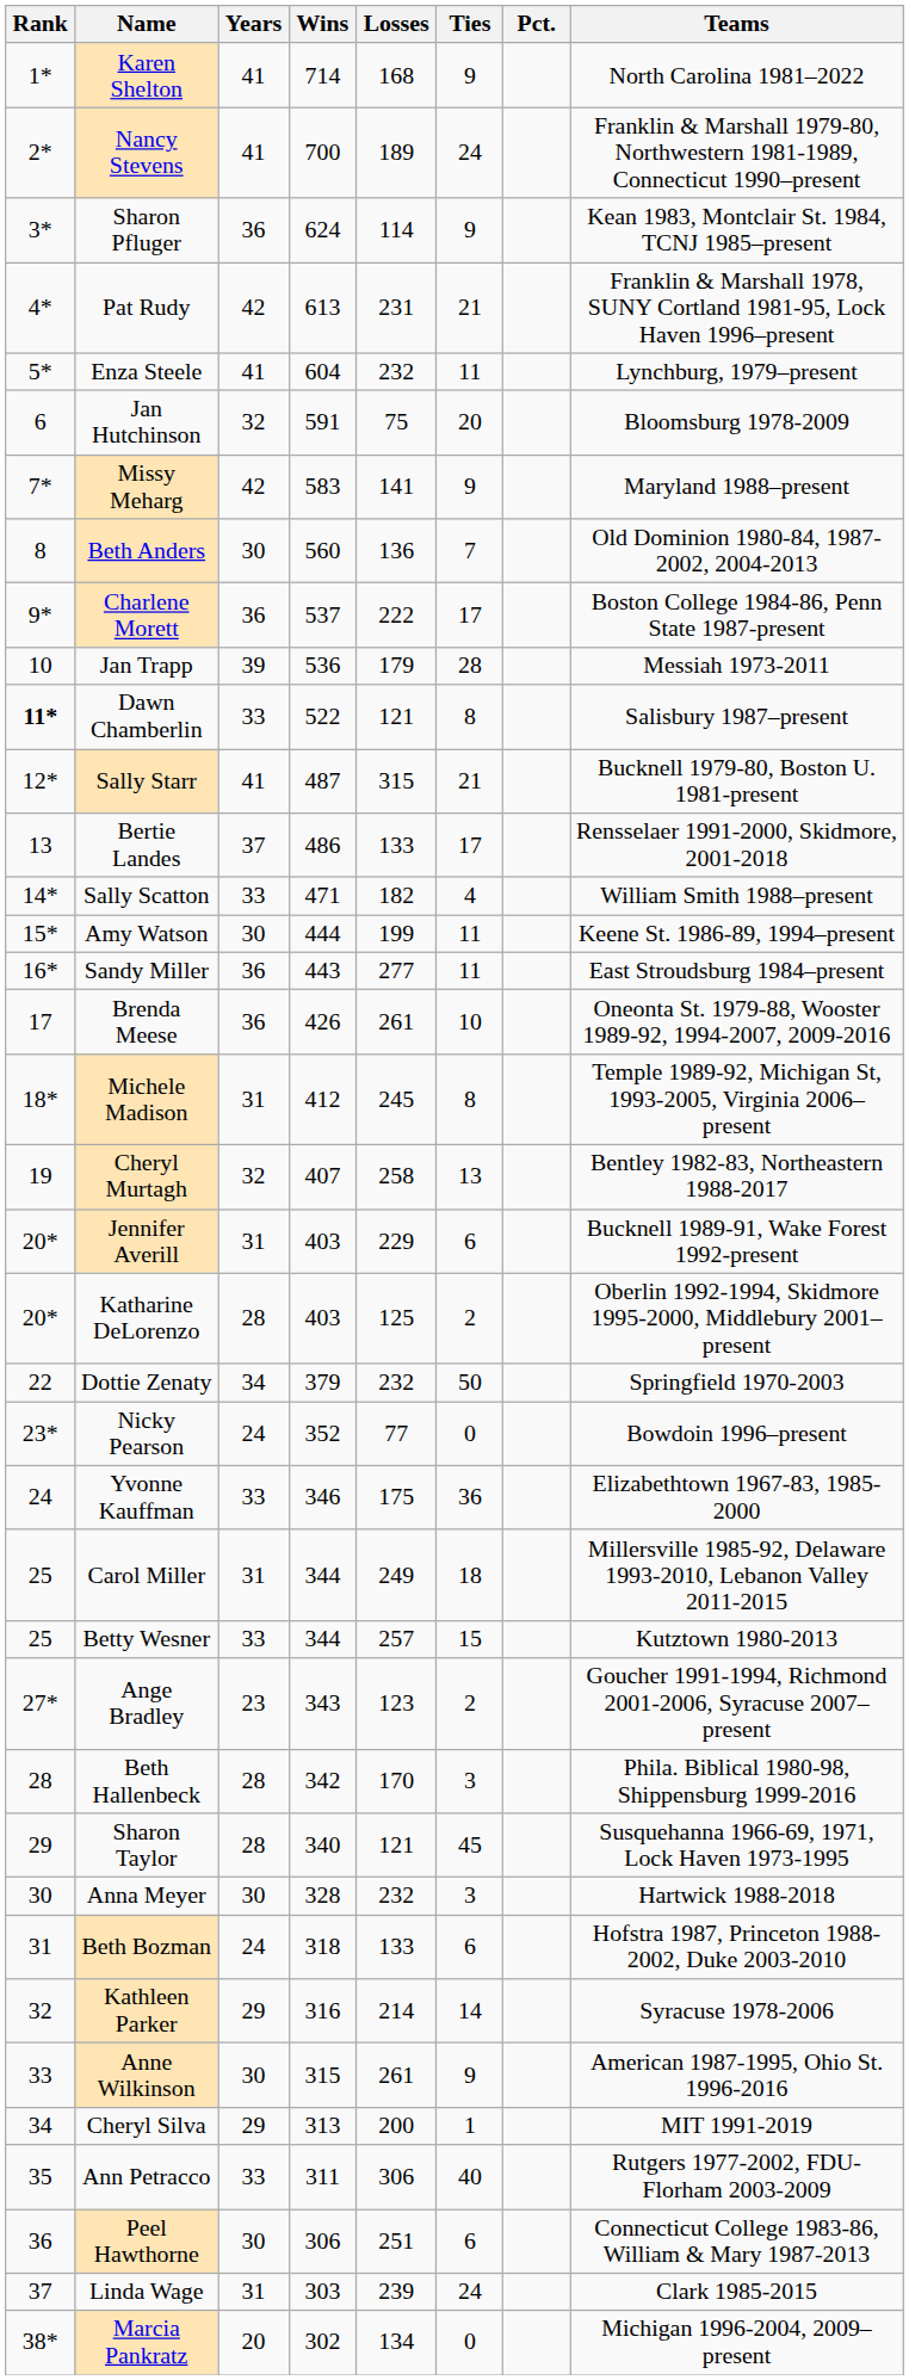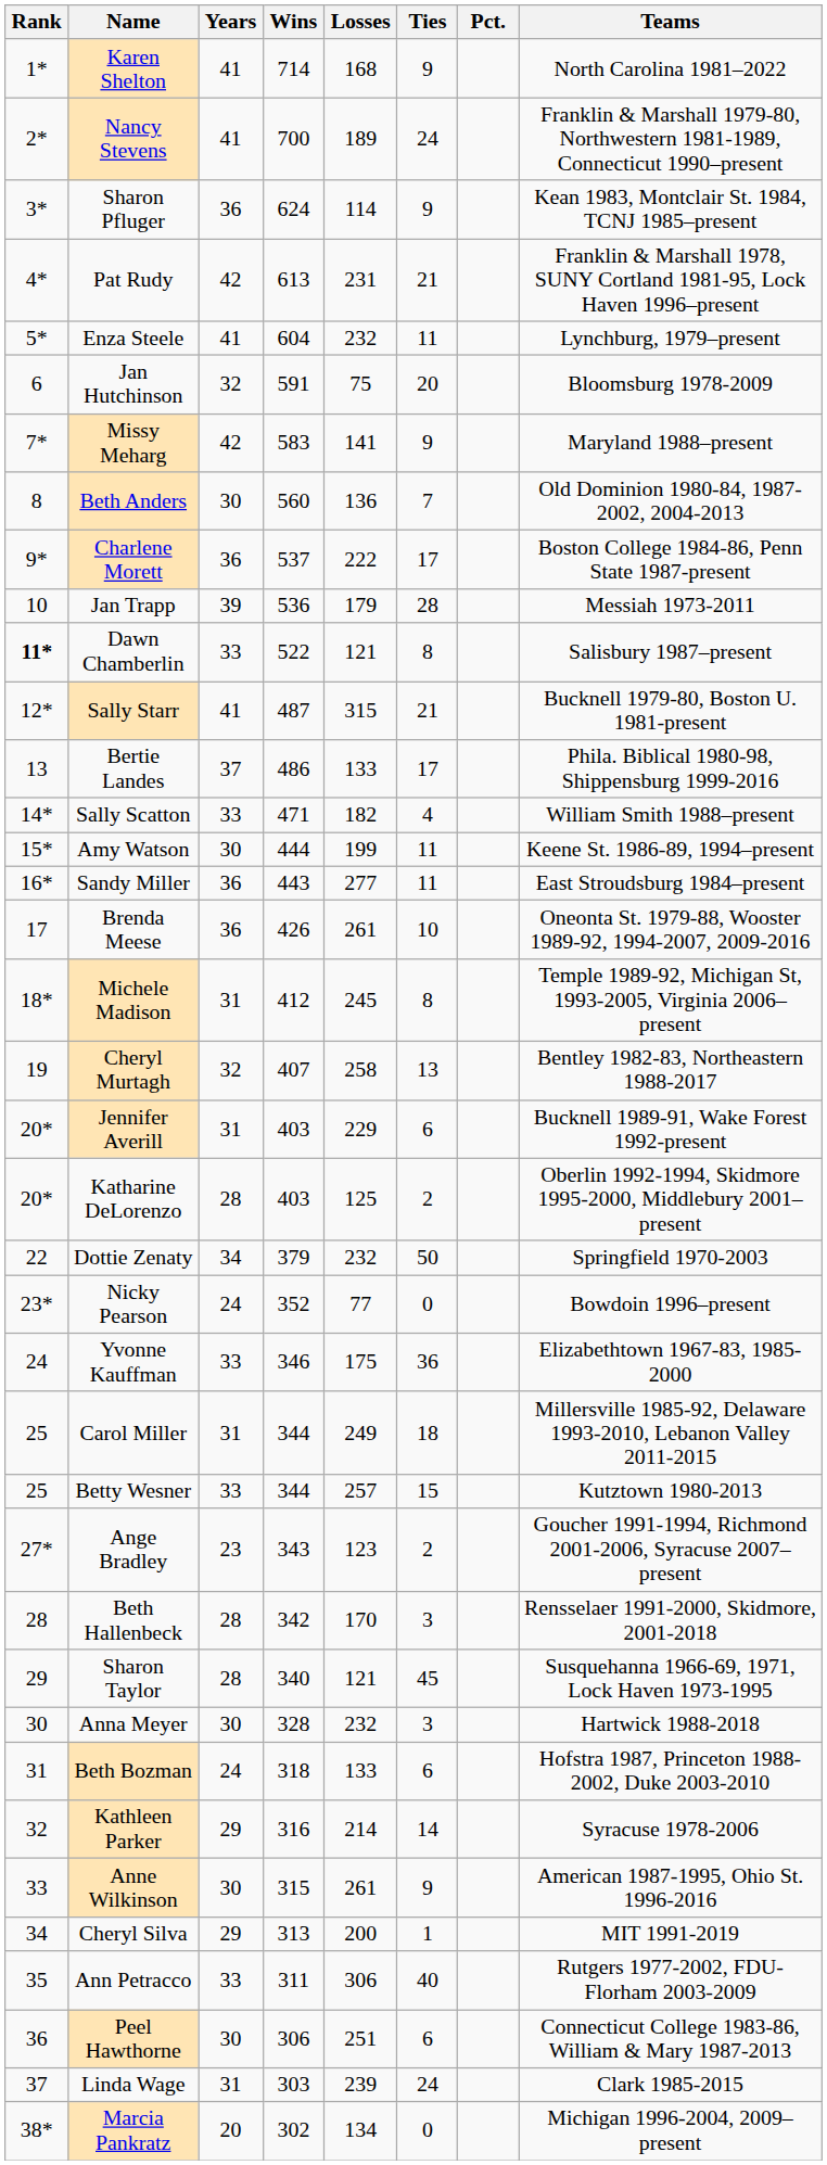 <table class="wikitable sortable">
 <tr>
 <th bgcolor="#DDDDFF" width="6%">Rank</th>
 <th bgcolor="#DDDDFF" width="15%">Name</th>
 <th bgcolor="#DDDDFF" width="7%">Years</th>
 <th bgcolor="#DDDDFF" width="7%">Wins</th>
 <th bgcolor="#DDDDFF" width="7%">Losses</th>
 <th bgcolor="#DDDDFF" width="7%">Ties</th>
 <th bgcolor="#DDDDFF" width="7%">Pct.</th>
 <th bgcolor="#DDDDFF" width="35%">Teams</th>
 </tr>
 <tr align="center">
 <td>1*</td>
 <td bgcolor="#FFE5B4"><a href='#'>Karen Shelton</a></td>
 <td>41</td>
 <td>714</td>
 <td>168</td>
 <td>9</td>
 <td></td>
 <td>North Carolina 1981–2022</td>
 </tr>
 <tr align="center">
 <td>2*</td>
 <td bgcolor="#FFE5B4"><a href='#'>Nancy Stevens</a></td>
 <td>41</td>
 <td>700</td>
 <td>189</td>
 <td>24</td>
 <td></td>
 <td>Franklin & Marshall 1979-80, Northwestern 1981-1989, Connecticut 1990–present</td>
 </tr>
 <tr align="center">
 <td>3*</td>
 <td>Sharon Pfluger</td>
 <td>36</td>
 <td>624</td>
 <td>114</td>
 <td>9</td>
 <td></td>
 <td>Kean 1983, Montclair St. 1984, TCNJ 1985–present</td>
 </tr>
 <tr align="center">
 <td>4*</td>
 <td>Pat Rudy</td>
 <td>42</td>
 <td>613</td>
 <td>231</td>
 <td>21</td>
 <td></td>
 <td>Franklin & Marshall 1978, SUNY Cortland 1981-95, Lock Haven 1996–present</td>
 </tr>
 <tr align="center">
 <td>5*</td>
 <td>Enza Steele</td>
 <td>41</td>
 <td>604</td>
 <td>232</td>
 <td>11</td>
 <td></td>
 <td>Lynchburg, 1979–present</td>
 </tr>
 <tr align="center">
 <td>6</td>
 <td>Jan Hutchinson</td>
 <td>32</td>
 <td>591</td>
 <td>75</td>
 <td>20</td>
 <td></td>
 <td>Bloomsburg 1978-2009</td>
 </tr>
 <tr align="center">
 <td>7*</td>
 <td bgcolor=#FFE5B4>Missy Meharg</td>
 <td>42</td>
 <td>583</td>
 <td>141</td>
 <td>9</td>
 <td></td>
 <td>Maryland 1988–present</td>
 </tr>
 <tr align="center">
 <td>8</td>
 <td bgcolor=#FFE5B4><a href='#'>Beth Anders</a></td>
 <td>30</td>
 <td>560</td>
 <td>136</td>
 <td>7</td>
 <td></td>
 <td>Old Dominion 1980-84, 1987-2002, 2004-2013</td>
 </tr>
 <tr align="center">
 <td>9*</td>
 <td bgcolor=#FFE5B4><a href='#'>Charlene Morett</a></td>
 <td>36</td>
 <td>537</td>
 <td>222</td>
 <td>17</td>
 <td></td>
 <td>Boston College 1984-86, Penn State 1987-present</td>
 </tr>
 <tr align="center">
 <td>10</td>
 <td>Jan Trapp</td>
 <td>39</td>
 <td>536</td>
 <td>179</td>
 <td>28</td>
 <td></td>
 <td>Messiah 1973-2011</td>
 </tr>
 <tr align="center">
 <td><strong>11*</strong></td>
 <td>Dawn Chamberlin</td>
 <td>33</td>
 <td>522</td>
 <td>121</td>
 <td>8</td>
 <td></td>
 <td>Salisbury 1987–present</td>
 </tr>
 <tr align="center">
 <td>12*</td>
 <td bgcolor=#FFE5B4>Sally Starr</td>
 <td>41</td>
 <td>487</td>
 <td>315</td>
 <td>21</td>
 <td></td>
 <td>Bucknell 1979-80, Boston U. 1981-present</td>
 </tr>
 <tr align="center">
 <td>13</td>
 <td>Bertie Landes</td>
 <td>37</td>
 <td>486</td>
 <td>133</td>
 <td>17</td>
 <td></td>
-<td>Rensselaer 1991-2000, Skidmore, 2001-2018</td>
+<td>Phila. Biblical 1980-98, Shippensburg 1999-2016</td>
 </tr>
 <tr align="center">
 <td>14*</td>
 <td>Sally Scatton</td>
 <td>33</td>
 <td>471</td>
 <td>182</td>
 <td>4</td>
 <td></td>
 <td>William Smith 1988–present</td>
 </tr>
 <tr align="center">
 <td>15*</td>
 <td>Amy Watson</td>
 <td>30</td>
 <td>444</td>
 <td>199</td>
 <td>11</td>
 <td></td>
 <td>Keene St. 1986-89, 1994–present</td>
 </tr>
 <tr align="center">
 <td>16*</td>
 <td>Sandy Miller</td>
 <td>36</td>
 <td>443</td>
 <td>277</td>
 <td>11</td>
 <td></td>
 <td>East Stroudsburg 1984–present</td>
 </tr>
 <tr align="center">
 <td>17</td>
 <td>Brenda Meese</td>
 <td>36</td>
 <td>426</td>
 <td>261</td>
 <td>10</td>
 <td></td>
 <td>Oneonta St. 1979-88, Wooster 1989-92, 1994-2007, 2009-2016</td>
 </tr>
 <tr align="center">
 <td>18*</td>
 <td bgcolor=#FFE5B4>Michele Madison</td>
 <td>31</td>
 <td>412</td>
 <td>245</td>
 <td>8</td>
 <td></td>
 <td>Temple 1989-92, Michigan St, 1993-2005,  Virginia 2006–present</td>
 </tr>
 <tr align="center">
 <td>19</td>
 <td bgcolor=#FFE5B4>Cheryl Murtagh</td>
 <td>32</td>
 <td>407</td>
 <td>258</td>
 <td>13</td>
 <td></td>
 <td>Bentley 1982-83, Northeastern 1988-2017</td>
 </tr>
 <tr align="center">
 <td>20*</td>
 <td bgcolor=#FFE5B4>Jennifer Averill</td>
 <td>31</td>
 <td>403</td>
 <td>229</td>
 <td>6</td>
 <td></td>
 <td>Bucknell 1989-91, Wake Forest 1992-present</td>
 </tr>
 <tr align="center">
 <td>20*</td>
 <td>Katharine DeLorenzo</td>
 <td>28</td>
 <td>403</td>
 <td>125</td>
 <td>2</td>
 <td></td>
 <td>Oberlin 1992-1994, Skidmore 1995-2000, Middlebury 2001–present</td>
 </tr>
 <tr align="center">
 <td>22</td>
 <td>Dottie Zenaty</td>
 <td>34</td>
 <td>379</td>
 <td>232</td>
 <td>50</td>
 <td></td>
 <td>Springfield 1970-2003</td>
 </tr>
 <tr align="center">
 <td>23*</td>
 <td>Nicky Pearson</td>
 <td>24</td>
 <td>352</td>
 <td>77</td>
 <td>0</td>
 <td></td>
 <td>Bowdoin 1996–present</td>
 </tr>
 <tr align="center">
 <td>24</td>
 <td>Yvonne Kauffman</td>
 <td>33</td>
 <td>346</td>
 <td>175</td>
 <td>36</td>
 <td></td>
 <td>Elizabethtown 1967-83, 1985-2000</td>
 </tr>
 <tr align="center">
 <td>25</td>
 <td>Carol Miller</td>
 <td>31</td>
 <td>344</td>
 <td>249</td>
 <td>18</td>
 <td></td>
 <td>Millersville 1985-92, Delaware 1993-2010, Lebanon Valley 2011-2015</td>
 </tr>
 <tr align="center">
 <td>25</td>
 <td>Betty Wesner</td>
 <td>33</td>
 <td>344</td>
 <td>257</td>
 <td>15</td>
 <td></td>
 <td>Kutztown 1980-2013</td>
 </tr>
 <tr align="center">
 <td>27*</td>
 <td>Ange Bradley</td>
 <td>23</td>
 <td>343</td>
 <td>123</td>
 <td>2</td>
 <td></td>
 <td>Goucher 1991-1994, Richmond 2001-2006, Syracuse 2007–present</td>
 </tr>
 <tr align="center">
 <td>28</td>
 <td>Beth Hallenbeck</td>
 <td>28</td>
 <td>342</td>
 <td>170</td>
 <td>3</td>
 <td></td>
-<td>Phila. Biblical 1980-98, Shippensburg 1999-2016</td>
+<td>Rensselaer 1991-2000, Skidmore, 2001-2018</td>
 </tr>
 <tr align="center">
 <td>29</td>
 <td>Sharon Taylor</td>
 <td>28</td>
 <td>340</td>
 <td>121</td>
 <td>45</td>
 <td></td>
 <td>Susquehanna 1966-69, 1971, Lock Haven 1973-1995</td>
 </tr>
 <tr align="center">
 <td>30</td>
 <td>Anna Meyer</td>
 <td>30</td>
 <td>328</td>
 <td>232</td>
 <td>3</td>
 <td></td>
 <td>Hartwick 1988-2018</td>
 </tr>
 <tr align="center">
 <td>31</td>
 <td bgcolor=#FFE5B4>Beth Bozman</td>
 <td>24</td>
 <td>318</td>
 <td>133</td>
 <td>6</td>
 <td></td>
 <td>Hofstra 1987, Princeton 1988-2002, Duke 2003-2010</td>
 </tr>
 <tr align="center">
 <td>32</td>
 <td bgcolor=#FFE5B4>Kathleen Parker</td>
 <td>29</td>
 <td>316</td>
 <td>214</td>
 <td>14</td>
 <td></td>
 <td>Syracuse 1978-2006</td>
 </tr>
 <tr align="center">
 <td>33</td>
 <td bgcolor=#FFE5B4>Anne Wilkinson</td>
 <td>30</td>
 <td>315</td>
 <td>261</td>
 <td>9</td>
 <td></td>
 <td>American 1987-1995, Ohio St. 1996-2016</td>
 </tr>
 <tr align="center">
 <td>34</td>
 <td>Cheryl Silva</td>
 <td>29</td>
 <td>313</td>
 <td>200</td>
 <td>1</td>
 <td></td>
 <td>MIT 1991-2019</td>
 </tr>
 <tr align="center">
 <td>35</td>
 <td>Ann Petracco</td>
 <td>33</td>
 <td>311</td>
 <td>306</td>
 <td>40</td>
 <td></td>
 <td>Rutgers 1977-2002, FDU-Florham 2003-2009</td>
 </tr>
 <tr align="center">
 <td>36</td>
 <td bgcolor=#FFE5B4>Peel Hawthorne</td>
 <td>30</td>
 <td>306</td>
 <td>251</td>
 <td>6</td>
 <td></td>
 <td>Connecticut College 1983-86, William & Mary 1987-2013</td>
 </tr>
 <tr align="center">
 <td>37</td>
 <td>Linda Wage</td>
 <td>31</td>
 <td>303</td>
 <td>239</td>
 <td>24</td>
 <td></td>
 <td>Clark 1985-2015</td>
 </tr>
 <tr align="center">
 <td>38*</td>
 <td bgcolor=#FFE5B4><a href='#'>Marcia Pankratz</a></td>
 <td>20</td>
 <td>302</td>
 <td>134</td>
 <td>0</td>
 <td></td>
 <td>Michigan 1996-2004, 2009–present</td>
 </tr>
 </table>
